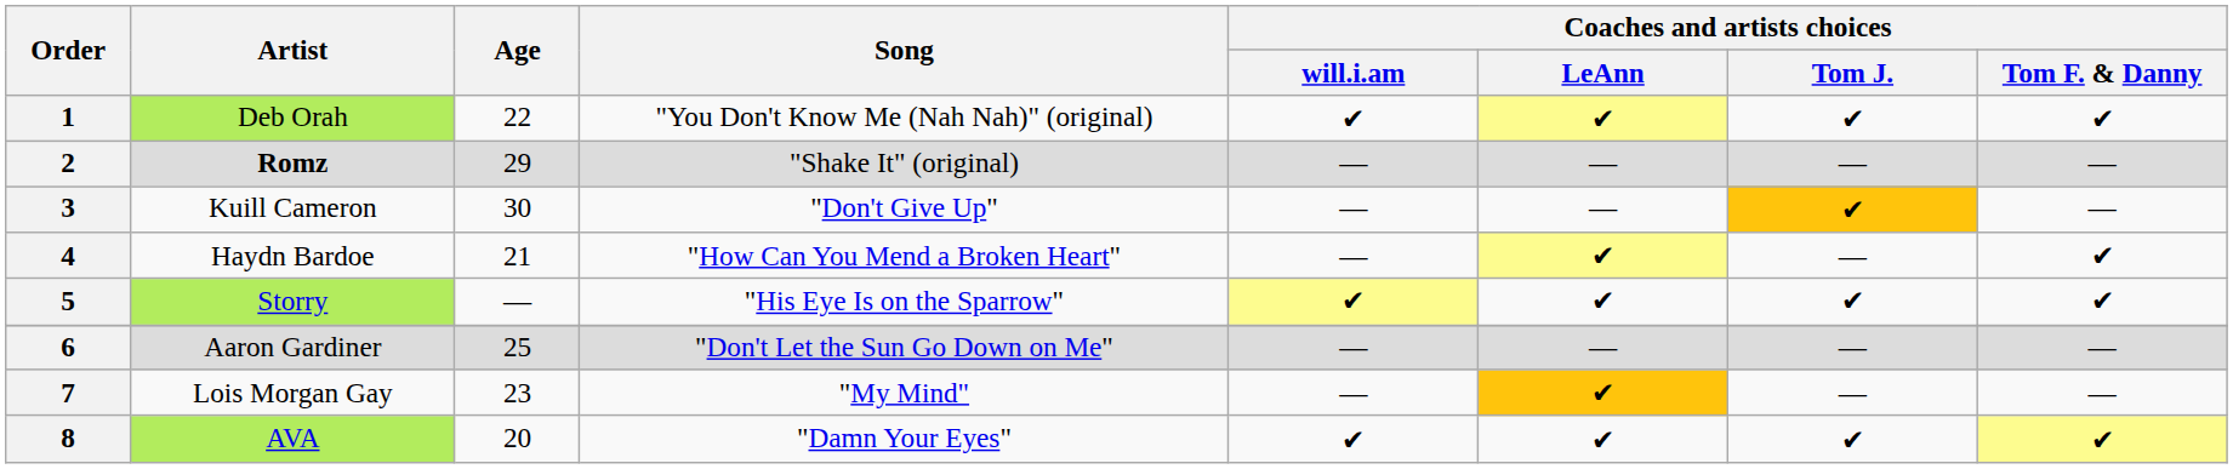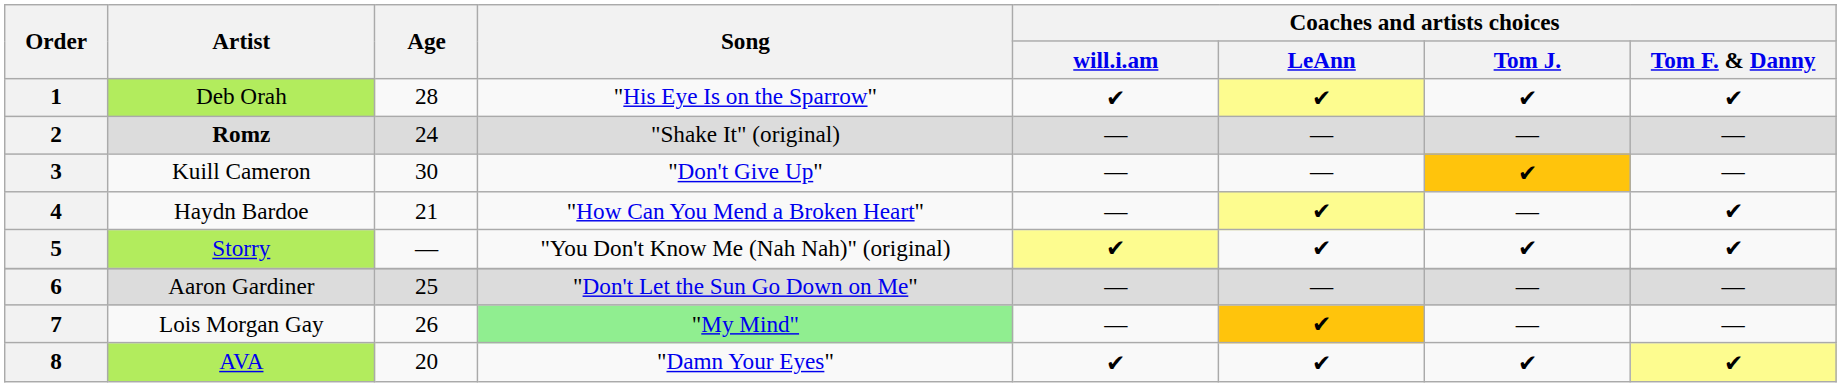 <table class="wikitable" style="text-align:center; width:100%;">
 <tr>
 <th rowspan="2" scope="col" style="width:05%;">Order</th>
 <th rowspan="2" scope="col" style="width:13%;">Artist</th>
 <th scope="col" rowspan="2" style="width:05%;">Age</th>
 <th scope="col" rowspan="2" style="width:26%;">Song</th>
 <th scope="col"  colspan="4" style="width:40%;">Coaches and artists choices</th>
 </tr>
 <tr>
 <th style="width:10%;"><a href='#'>will.i.am</a></th>
 <th style="width:10%;"><a href='#'>LeAnn</a></th>
 <th style="width:10%;"><a href='#'>Tom J.</a></th>
 <th style="width:10%;"><a href='#'>Tom F.</a> & <a href='#'>Danny</a></th>
 </tr>
 <tr>
 <th>1</th>
 <td style="background:#B2EC5D">Deb Orah</td>
-<td>22</td>
-<td>"You Don't Know Me (Nah Nah)" (original)</td>
+<td>28</td>
+<td>"<a href='#'>His Eye Is on the Sparrow</a>"</td>
 <td>✔</td>
 <td style="background:#fdfc8f">✔</td>
 <td>✔</td>
 <td>✔</td>
 </tr>
 <tr style="background:#DCDCDC">
 <th>2</th>
 <td scope="row"><strong>Romz</strong></td>
-<td>29</td>
+<td>24</td>
 <td>"Shake It" (original)</td>
 <td>—</td>
 <td>—</td>
 <td>—</td>
 <td>—</td>
 </tr>
 <tr>
 <th>3</th>
 <td scope="row">Kuill Cameron</td>
 <td>30</td>
 <td>"<a href='#'>Don't Give Up</a>"</td>
 <td>—</td>
 <td>—</td>
 <td style="background:#ffc40c">✔</td>
 <td>—</td>
 </tr>
 <tr>
 <th>4</th>
 <td scope="row">Haydn Bardoe</td>
 <td>21</td>
 <td>"<a href='#'>How Can You Mend a Broken Heart</a>"</td>
 <td>—</td>
 <td style="background:#fdfc8f">✔</td>
 <td>—</td>
 <td>✔</td>
 </tr>
 <tr>
 <th>5</th>
 <td style="background:#B2EC5D"><a href='#'>Storry</a></td>
 <td>—</td>
-<td>"<a href='#'>His Eye Is on the Sparrow</a>"</td>
+<td>"You Don't Know Me (Nah Nah)" (original)</td>
 <td style="background:#fdfc8f">✔</td>
 <td>✔</td>
 <td>✔</td>
 <td>✔</td>
 </tr>
 <tr>
 </tr>
 <tr style="background:#DCDCDC">
 <th>6</th>
 <td scope="row">Aaron Gardiner</td>
 <td>25</td>
 <td>"<a href='#'>Don't Let the Sun Go Down on Me</a>"</td>
 <td>—</td>
 <td>—</td>
 <td>—</td>
 <td>—</td>
 </tr>
 <tr>
 <th>7</th>
 <td scope="row">Lois Morgan Gay</td>
-<td>23</td>
-<td>"<a href='#'>My Mind"</a></td>
+<td>26</td>
+<td style="background: lightgreen;">"<a href='#'>My Mind"</a></td>
 <td>—</td>
 <td style="background:#ffc40c">✔</td>
 <td>—</td>
 <td>—</td>
 </tr>
 <tr>
 <th>8</th>
 <td style="background:#B2EC5D"><a href='#'>AVA</a></td>
 <td>20</td>
 <td>"<a href='#'>Damn Your Eyes</a>"</td>
 <td>✔</td>
 <td>✔</td>
 <td>✔</td>
 <td style="background:#fdfc8f">✔</td>
 </tr>
 </table>
